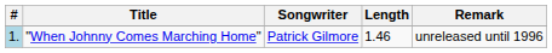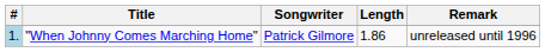 <table class="wikitable">
 <tr>
 <th>#</th>
 <th>Title</th>
 <th>Songwriter</th>
 <th>Length</th>
 <th>Remark</th>
 </tr>
 <tr bgcolor="#ebf5ff">
 </tr>
 <tr>
 <td style="background: lightblue;">1.</td>
 <td>"<a href='#'>When Johnny Comes Marching Home</a>"</td>
 <td><a href='#'>Patrick Gilmore</a></td>
-<td>1.46</td>
+<td>1.86</td>
 <td>unreleased until 1996</td>
 </tr>
 </table>
